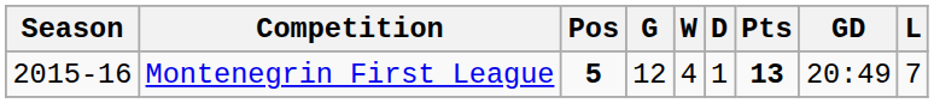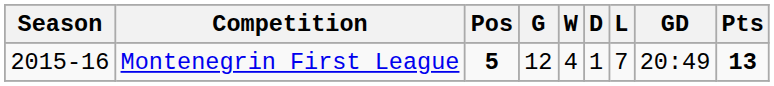 <table class="wikitable" style="text-align:center">
 <tr>
 <th>Season</th>
 <th>Competition</th>
 <th>Pos</th>
 <th>G</th>
 <th>W</th>
 <th>D</th>
+<th>L</th>
+<th>GD</th>
 <th>Pts</th>
-<th>GD</th>
-<th>L</th>
 </tr>
 <tr>
 <td>2015-16</td>
 <td><a href='#'>Montenegrin First League</a></td>
 <td><strong>5</strong></td>
 <td>12</td>
 <td>4</td>
 <td>1</td>
+<td>7</td>
+<td>20:49</td>
 <td><strong>13</strong></td>
-<td>20:49</td>
-<td>7</td>
 </tr>
 </table>
